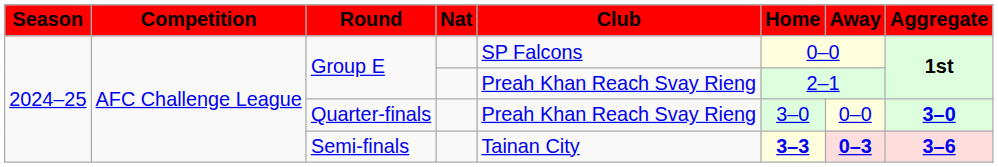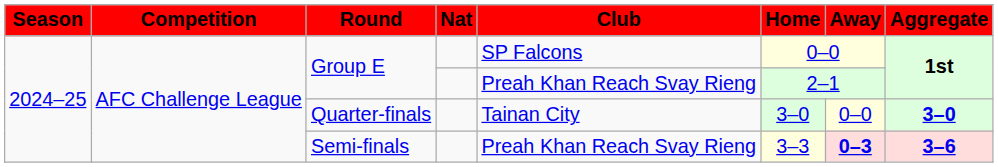 <table class="wikitable">
 <tr>
 <th style="background:#ff0000"><span> Season</span></th>
 <th style="background:#ff0000"><span> Competition</span></th>
 <th style="background:#ff0000"><span> Round</span></th>
 <th style="background:#ff0000"><span> Nat</span></th>
 <th style="background:#ff0000"><span> Club</span></th>
 <th style="background:#ff0000"><span> Home</span></th>
 <th style="background:#ff0000"><span> Away</span></th>
 <th style="background:#ff0000"><span> Aggregate</span></th>
 </tr>
 <tr>
 <td rowspan="4"><a href='#'>2024–25</a></td>
 <td rowspan="4"><a href='#'>AFC Challenge League</a></td>
 <td rowspan="2"><a href='#'>Group E</a></td>
 <td></td>
 <td><a href='#'>SP Falcons</a></td>
 <td colspan=2; style="text-align:center; background:#ffffdd;"="text-align:center;"><a href='#'>0–0</a></td>
 <td rowspan=2; style="text-align:center; background:#ddffdd;"><strong>1st</strong></td>
 </tr>
 <tr>
 <td></td>
 <td><a href='#'>Preah Khan Reach Svay Rieng</a></td>
 <td colspan=2; style="text-align:center; background:#ddffdd;"="text-align:center;"><a href='#'>2–1</a></td>
 </tr>
 <tr>
 <td><a href='#'>Quarter-finals</a></td>
 <td></td>
-<td><a href='#'>Preah Khan Reach Svay Rieng</a></td>
+<td><a href='#'>Tainan City</a></td>
 <td style="text-align:center; background:#ddffdd;"="text-align:center;"><a href='#'>3–0</a></td>
 <td style="text-align:center; background:#ffffdd;"="text-align:center;"><a href='#'>0–0</a></td>
 <td style="text-align:center; background:#ddffdd;"="text-align:center;"><a href='#'><strong>3–0</strong></a></td>
 </tr>
 <tr>
 <td><a href='#'>Semi-finals</a></td>
 <td></td>
-<td><a href='#'>Tainan City</a></td>
-<td style="text-align:center; background:#ffffdd;"="text-align:center;"><strong><a href='#'>3–3</a></strong></td>
+<td><a href='#'>Preah Khan Reach Svay Rieng</a></td>
+<td style="text-align:center; background:#ffffdd;"="text-align:center;"><a href='#'>3–3</a></td>
 <td style="text-align:center;background:#ffdddd; "="text-align:center;"><strong><a href='#'>0–3</a></strong></td>
 <td style="text-align:center; background:#ffdddd;"="text-align:center;"><a href='#'><strong>3–6</strong></a></td>
 </tr>
 </table>
